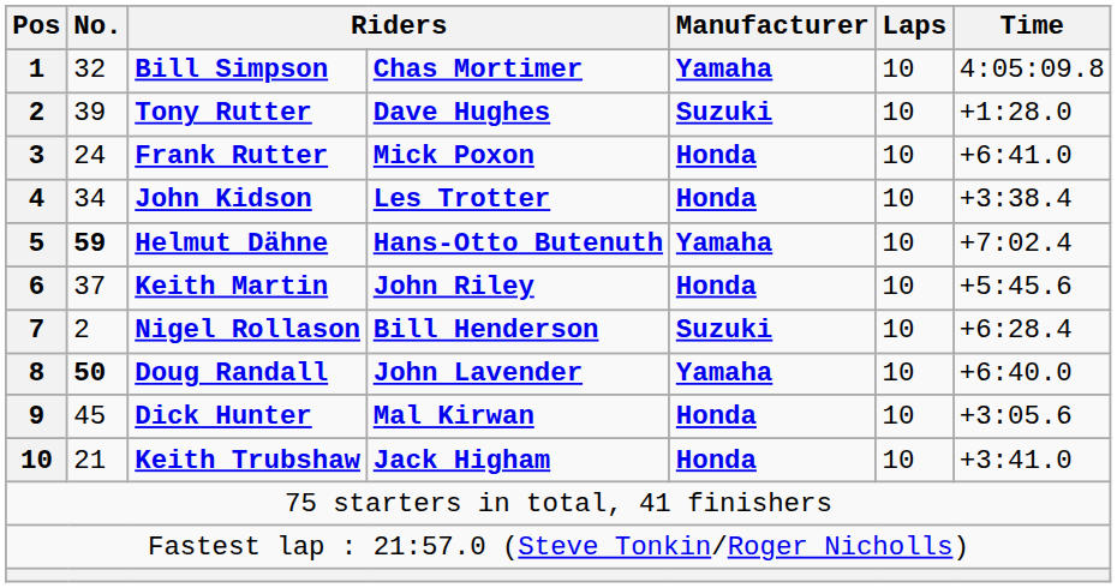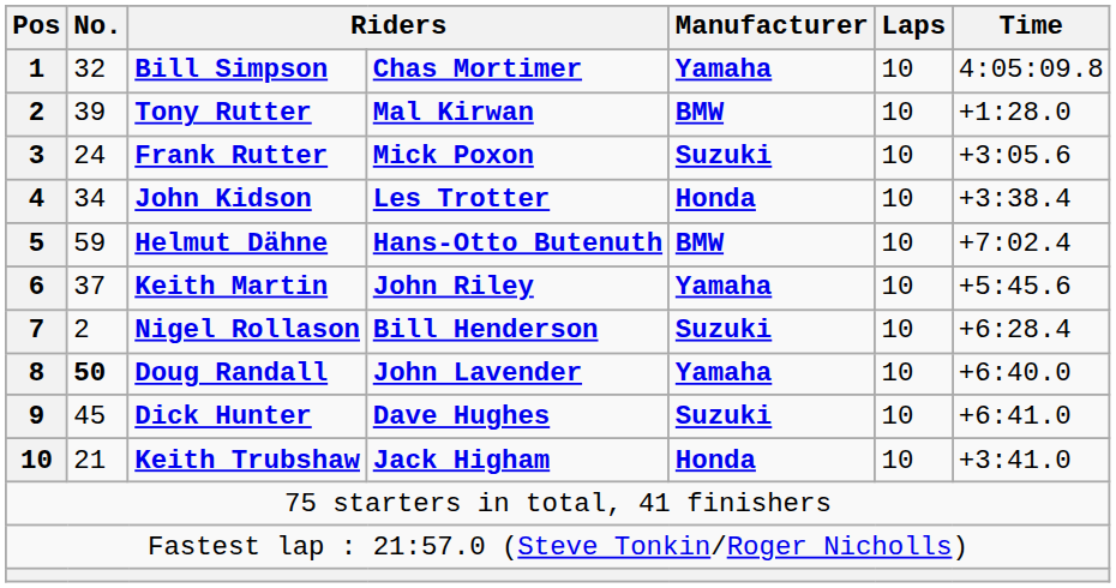 <table class="wikitable" style="font-size: 95%;">
 <tr>
 <th>Pos</th>
 <th>No.</th>
 <th colspan=2>Riders</th>
 <th>Manufacturer</th>
 <th>Laps</th>
 <th>Time</th>
 </tr>
 <tr>
 <th>1</th>
 <td>32</td>
 <td> <strong><a href='#'>Bill Simpson</a></strong></td>
 <td> <strong><a href='#'>Chas Mortimer</a></strong></td>
 <td><strong><a href='#'>Yamaha</a></strong></td>
 <td>10</td>
 <td>4:05:09.8</td>
 </tr>
 <tr>
 <th>2</th>
 <td>39</td>
 <td> <strong><a href='#'>Tony Rutter</a></strong></td>
-<td> <strong><a href='#'>Dave Hughes</a></strong></td>
-<td><strong><a href='#'>Suzuki</a></strong></td>
+<td> <strong><a href='#'>Mal Kirwan</a></strong></td>
+<td><strong><a href='#'>BMW</a></strong></td>
 <td>10</td>
 <td>+1:28.0</td>
 </tr>
 <tr>
 <th>3</th>
 <td>24</td>
 <td> <strong><a href='#'>Frank Rutter</a></strong></td>
 <td> <strong><a href='#'>Mick Poxon</a></strong></td>
-<td><strong><a href='#'>Honda</a></strong></td>
+<td><strong><a href='#'>Suzuki</a></strong></td>
 <td>10</td>
-<td>+6:41.0</td>
+<td>+3:05.6</td>
 </tr>
 <tr>
 <th>4</th>
 <td>34</td>
 <td> <strong><a href='#'>John Kidson</a></strong></td>
 <td> <strong><a href='#'>Les Trotter</a></strong></td>
 <td><strong><a href='#'>Honda</a></strong></td>
 <td>10</td>
 <td>+3:38.4</td>
 </tr>
 <tr>
 <th>5</th>
-<td><strong>59</strong></td>
+<td>59</td>
 <td> <strong><a href='#'>Helmut Dähne</a></strong></td>
 <td> <strong><a href='#'>Hans-Otto Butenuth</a></strong></td>
-<td><strong><a href='#'>Yamaha</a></strong></td>
+<td><strong><a href='#'>BMW</a></strong></td>
 <td>10</td>
 <td>+7:02.4</td>
 </tr>
 <tr>
 <th>6</th>
 <td>37</td>
 <td> <strong><a href='#'>Keith Martin</a></strong></td>
 <td> <strong><a href='#'>John Riley</a></strong></td>
-<td><strong><a href='#'>Honda</a></strong></td>
+<td><strong><a href='#'>Yamaha</a></strong></td>
 <td>10</td>
 <td>+5:45.6</td>
 </tr>
 <tr>
 <th>7</th>
 <td>2</td>
 <td> <strong><a href='#'>Nigel Rollason</a></strong></td>
 <td> <strong><a href='#'>Bill Henderson</a></strong></td>
 <td><strong><a href='#'>Suzuki</a></strong></td>
 <td>10</td>
 <td>+6:28.4</td>
 </tr>
 <tr>
 <th>8</th>
 <td><strong>50</strong></td>
 <td> <strong><a href='#'>Doug Randall</a></strong></td>
 <td> <strong><a href='#'>John Lavender</a></strong></td>
 <td><strong><a href='#'>Yamaha</a></strong></td>
 <td>10</td>
 <td>+6:40.0</td>
 </tr>
 <tr>
 <th>9</th>
 <td>45</td>
 <td> <strong><a href='#'>Dick Hunter</a></strong></td>
-<td> <strong><a href='#'>Mal Kirwan</a></strong></td>
-<td><strong><a href='#'>Honda</a></strong></td>
+<td> <strong><a href='#'>Dave Hughes</a></strong></td>
+<td><strong><a href='#'>Suzuki</a></strong></td>
 <td>10</td>
-<td>+3:05.6</td>
+<td>+6:41.0</td>
 </tr>
 <tr>
 <th>10</th>
 <td>21</td>
 <td> <strong><a href='#'>Keith Trubshaw</a></strong></td>
 <td> <strong><a href='#'>Jack Higham</a></strong></td>
 <td><strong><a href='#'>Honda</a></strong></td>
 <td>10</td>
 <td>+3:41.0</td>
 </tr>
 <tr>
 <td colspan=7 align=center>75 starters in total, 41 finishers</td>
 </tr>
 <tr>
 <td colspan=7 align=center>Fastest lap : 21:57.0 (<a href='#'>Steve Tonkin</a>/<a href='#'>Roger Nicholls</a>)</td>
 </tr>
 <tr>
 <th colspan=7></th>
 </tr>
 </table>
